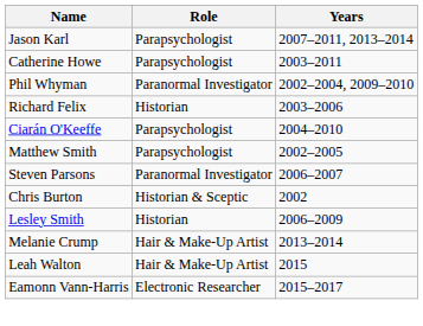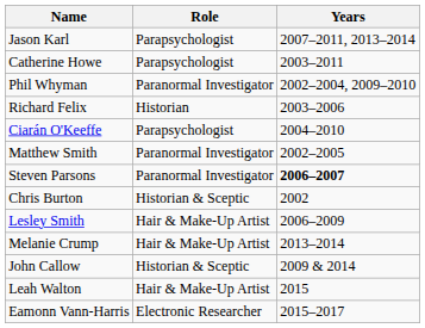 <table class="wikitable">
 <tr>
 <th>Name</th>
 <th>Role</th>
 <th>Years</th>
 </tr>
 <tr>
 <td>Jason Karl</td>
 <td>Parapsychologist</td>
 <td>2007–2011, 2013–2014</td>
 </tr>
 <tr>
 <td>Catherine Howe</td>
 <td>Parapsychologist</td>
 <td>2003–2011</td>
 </tr>
 <tr>
 <td>Phil Whyman</td>
 <td>Paranormal Investigator</td>
 <td>2002–2004, 2009–2010</td>
 </tr>
 <tr>
 <td>Richard Felix</td>
 <td>Historian</td>
 <td>2003–2006</td>
 </tr>
 <tr>
 <td><a href='#'>Ciarán O'Keeffe</a></td>
 <td>Parapsychologist</td>
 <td>2004–2010</td>
 </tr>
 <tr>
 <td>Matthew Smith</td>
-<td>Parapsychologist</td>
+<td>Paranormal Investigator</td>
 <td>2002–2005</td>
 </tr>
 <tr>
 <td>Steven Parsons</td>
 <td>Paranormal Investigator</td>
-<td>2006–2007</td>
+<td><strong>2006–2007</strong></td>
 </tr>
 <tr>
 <td>Chris Burton</td>
 <td>Historian & Sceptic</td>
 <td>2002</td>
 </tr>
 <tr>
 <td><a href='#'>Lesley Smith</a></td>
-<td>Historian</td>
+<td>Hair & Make-Up Artist</td>
 <td>2006–2009</td>
 </tr>
 <tr>
 <td>Melanie Crump</td>
 <td>Hair & Make-Up Artist</td>
 <td>2013–2014</td>
+</tr>
+<tr>
+<td>John Callow</td>
+<td>Historian & Sceptic</td>
+<td>2009 & 2014</td>
 </tr>
 <tr>
 <td>Leah Walton</td>
 <td>Hair & Make-Up Artist</td>
 <td>2015</td>
 </tr>
 <tr>
 <td>Eamonn Vann-Harris</td>
 <td>Electronic Researcher</td>
 <td>2015–2017</td>
 </tr>
 </table>
